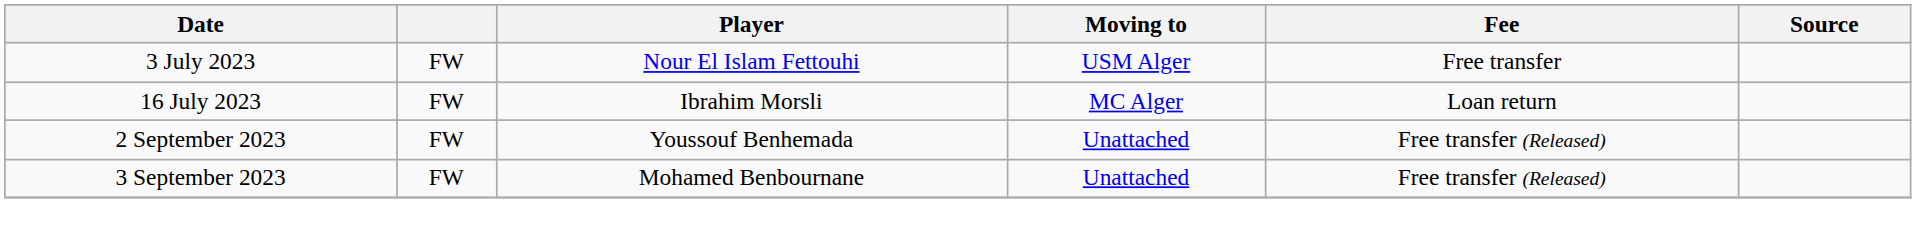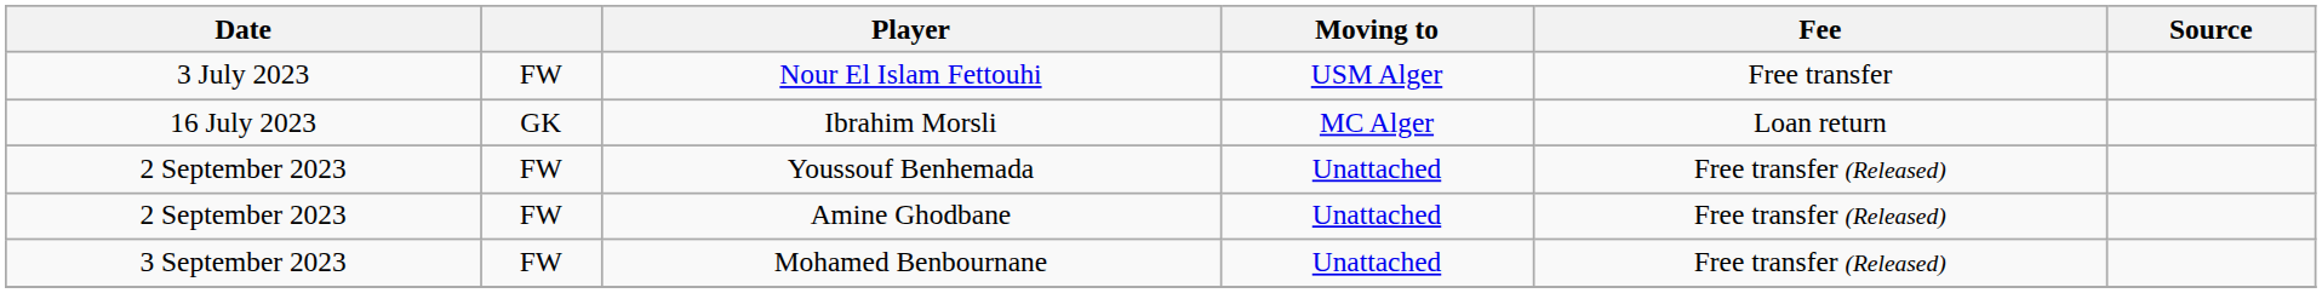 <table class="wikitable sortable" style="width:70%; text-align:center; font-size:85%; text-align:centre;">
 <tr>
 <th>Date</th>
 <th></th>
 <th>Player</th>
 <th>Moving to</th>
 <th>Fee</th>
 <th>Source</th>
 </tr>
 <tr>
 <td>3 July 2023</td>
 <td>FW</td>
 <td> <a href='#'>Nour El Islam Fettouhi</a></td>
 <td><a href='#'>USM Alger</a></td>
 <td>Free transfer</td>
 <td></td>
 </tr>
 <tr>
 <td>16 July 2023</td>
-<td>FW</td>
+<td>GK</td>
 <td> Ibrahim Morsli</td>
 <td><a href='#'>MC Alger</a></td>
 <td>Loan return</td>
 <td></td>
 </tr>
 <tr>
 <td>2 September 2023</td>
 <td>FW</td>
 <td> Youssouf Benhemada</td>
+<td><a href='#'>Unattached</a></td>
+<td>Free transfer <small><em>(Released)</em></small></td>
+<td></td>
+</tr>
+<tr>
+<td>2 September 2023</td>
+<td>FW</td>
+<td> Amine Ghodbane</td>
 <td><a href='#'>Unattached</a></td>
 <td>Free transfer <small><em>(Released)</em></small></td>
 <td></td>
 </tr>
 <tr>
 <td>3 September 2023</td>
 <td>FW</td>
 <td> Mohamed Benbournane</td>
 <td><a href='#'>Unattached</a></td>
 <td>Free transfer <small><em>(Released)</em></small></td>
 <td></td>
 </tr>
 <tr>
 </tr>
 </table>
